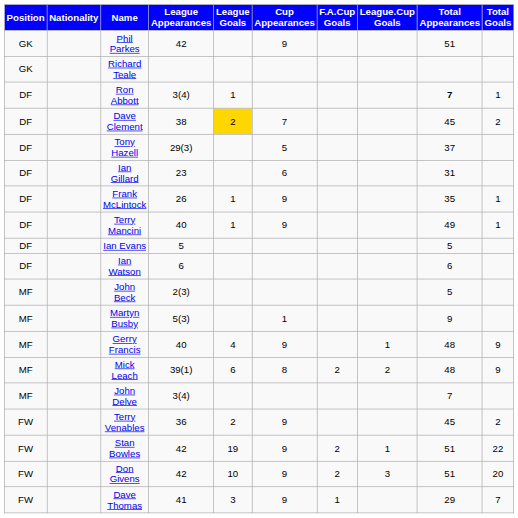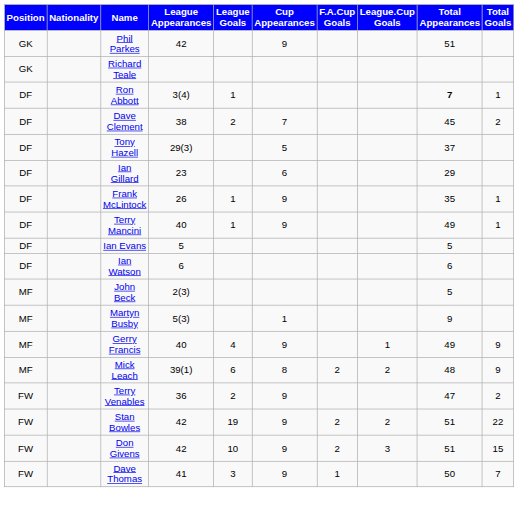 <table class="wikitable" style="text-align:center; font-size:90%; width:90%;">
 <tr>
 <th style="background:#0000FF; color:white; text-align:center;">Position</th>
 <th style="background:#0000FF; color:white; text-align:center;">Nationality</th>
 <th style="background:#0000FF; color:white; text-align:center;">Name</th>
 <th style="background:#0000FF; color:white; text-align:center;">League Appearances</th>
 <th style="background:#0000FF; color:white; text-align:center;">League Goals</th>
 <th style="background:#0000FF; color:white; text-align:center;">Cup Appearances</th>
 <th style="background:#0000FF; color:white; text-align:center;">F.A.Cup Goals</th>
 <th style="background:#0000FF; color:white; text-align:center;">League.Cup Goals</th>
 <th style="background:#0000FF; color:white; text-align:center;">Total Appearances</th>
 <th style="background:#0000FF; color:white; text-align:center;">Total Goals</th>
 </tr>
 <tr>
 <td>GK</td>
 <td></td>
 <td><a href='#'>Phil Parkes</a></td>
 <td>42</td>
 <td></td>
 <td>9</td>
 <td></td>
 <td></td>
 <td>51</td>
 <td></td>
 </tr>
 <tr>
 <td>GK</td>
 <td></td>
 <td><a href='#'>Richard Teale</a></td>
 <td></td>
 <td></td>
 <td></td>
 <td></td>
 <td></td>
 <td></td>
 <td></td>
 </tr>
 <tr>
 <td>DF</td>
 <td></td>
 <td><a href='#'>Ron Abbott</a></td>
 <td>3(4)</td>
 <td>1</td>
 <td></td>
 <td></td>
 <td></td>
 <td><strong>7</strong></td>
 <td>1</td>
 </tr>
 <tr>
 <td>DF</td>
 <td></td>
 <td><a href='#'>Dave Clement</a></td>
 <td>38</td>
-<td style="background: gold;">2</td>
+<td>2</td>
 <td>7</td>
 <td></td>
 <td></td>
 <td>45</td>
 <td>2</td>
 </tr>
 <tr>
 <td>DF</td>
 <td></td>
 <td><a href='#'>Tony Hazell</a></td>
 <td>29(3)</td>
 <td></td>
 <td>5</td>
 <td></td>
 <td></td>
 <td>37</td>
 <td></td>
 </tr>
 <tr>
 <td>DF</td>
 <td></td>
 <td><a href='#'>Ian Gillard</a></td>
 <td>23</td>
 <td></td>
 <td>6</td>
 <td></td>
 <td></td>
-<td>31</td>
+<td>29</td>
 <td></td>
 </tr>
 <tr>
 <td>DF</td>
 <td></td>
 <td><a href='#'>Frank McLintock</a></td>
 <td>26</td>
 <td>1</td>
 <td>9</td>
 <td></td>
 <td></td>
 <td>35</td>
 <td>1</td>
 </tr>
 <tr>
 <td>DF</td>
 <td></td>
 <td><a href='#'>Terry Mancini</a></td>
 <td>40</td>
 <td>1</td>
 <td>9</td>
 <td></td>
 <td></td>
 <td>49</td>
 <td>1</td>
 </tr>
 <tr>
 <td>DF</td>
 <td></td>
 <td><a href='#'>Ian Evans</a></td>
 <td>5</td>
 <td></td>
 <td></td>
 <td></td>
 <td></td>
 <td>5</td>
 <td></td>
 </tr>
 <tr>
 <td>DF</td>
 <td></td>
 <td><a href='#'>Ian Watson</a></td>
 <td>6</td>
 <td></td>
 <td></td>
 <td></td>
 <td></td>
 <td>6</td>
 <td></td>
 </tr>
 <tr>
 <td>MF</td>
 <td></td>
 <td><a href='#'>John Beck</a></td>
 <td>2(3)</td>
 <td></td>
 <td></td>
 <td></td>
 <td></td>
 <td>5</td>
 <td></td>
 </tr>
 <tr>
 <td>MF</td>
 <td></td>
 <td><a href='#'>Martyn Busby</a></td>
 <td>5(3)</td>
 <td></td>
 <td>1</td>
 <td></td>
 <td></td>
 <td>9</td>
 <td></td>
 </tr>
 <tr>
 <td>MF</td>
 <td></td>
 <td><a href='#'>Gerry Francis</a></td>
 <td>40</td>
 <td>4</td>
 <td>9</td>
 <td></td>
 <td>1</td>
-<td>48</td>
+<td>49</td>
 <td>9</td>
 </tr>
 <tr>
 <td>MF</td>
 <td></td>
 <td><a href='#'>Mick Leach</a></td>
 <td>39(1)</td>
 <td>6</td>
 <td>8</td>
 <td>2</td>
 <td>2</td>
 <td>48</td>
 <td>9</td>
 </tr>
 <tr>
-<td>MF</td>
-<td></td>
-<td><a href='#'>John Delve</a></td>
-<td>3(4)</td>
-<td></td>
-<td></td>
-<td></td>
-<td></td>
-<td>7</td>
-<td></td>
-</tr>
-<tr>
 <td>FW</td>
 <td></td>
 <td><a href='#'>Terry Venables</a></td>
 <td>36</td>
 <td>2</td>
 <td>9</td>
 <td></td>
 <td></td>
-<td>45</td>
+<td>47</td>
 <td>2</td>
 </tr>
 <tr>
 <td>FW</td>
 <td></td>
 <td><a href='#'>Stan Bowles</a></td>
 <td>42</td>
 <td>19</td>
 <td>9</td>
 <td>2</td>
-<td>1</td>
+<td>2</td>
 <td>51</td>
 <td>22</td>
 </tr>
 <tr>
 <td>FW</td>
 <td></td>
 <td><a href='#'>Don Givens</a></td>
 <td>42</td>
 <td>10</td>
 <td>9</td>
 <td>2</td>
 <td>3</td>
 <td>51</td>
-<td>20</td>
+<td>15</td>
 </tr>
 <tr>
 <td>FW</td>
 <td></td>
 <td><a href='#'>Dave Thomas</a></td>
 <td>41</td>
 <td>3</td>
 <td>9</td>
 <td>1</td>
 <td></td>
-<td>29</td>
+<td>50</td>
 <td>7</td>
 </tr>
 </table>
